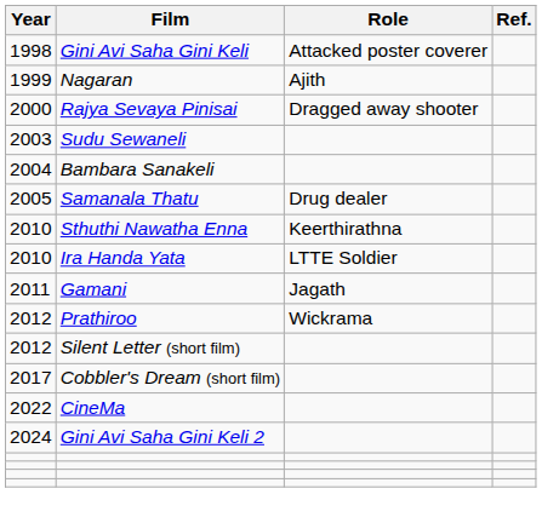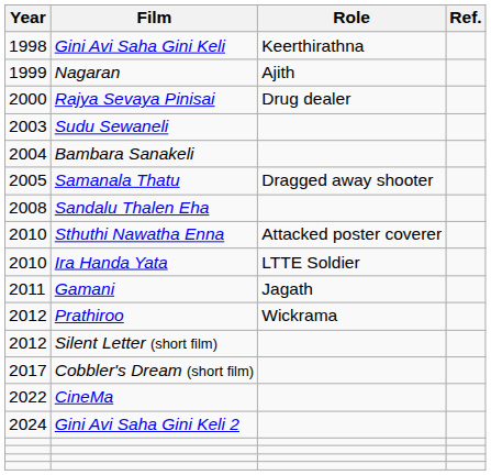 <table class="wikitable">
 <tr>
 <th>Year</th>
 <th>Film</th>
 <th>Role</th>
 <th>Ref.</th>
 </tr>
 <tr>
 <td>1998</td>
 <td><em><a href='#'>Gini Avi Saha Gini Keli</a></em></td>
-<td>Attacked poster coverer</td>
+<td>Keerthirathna</td>
 <td></td>
 </tr>
 <tr>
 <td>1999</td>
 <td><em>Nagaran</em></td>
 <td>Ajith</td>
 <td></td>
 </tr>
 <tr>
 <td>2000</td>
 <td><em><a href='#'>Rajya Sevaya Pinisai</a></em></td>
-<td>Dragged away shooter</td>
+<td>Drug dealer</td>
 <td></td>
 </tr>
 <tr>
 <td>2003</td>
 <td><em><a href='#'>Sudu Sewaneli</a></em></td>
 <td></td>
 <td></td>
 </tr>
 <tr>
 <td>2004</td>
 <td><em>Bambara Sanakeli</em></td>
 <td></td>
 <td></td>
 </tr>
 <tr>
 <td>2005</td>
 <td><em><a href='#'>Samanala Thatu</a></em></td>
-<td>Drug dealer</td>
+<td>Dragged away shooter</td>
+<td></td>
+</tr>
+<tr>
+<td>2008</td>
+<td><em><a href='#'>Sandalu Thalen Eha</a></em></td>
+<td></td>
 <td></td>
 </tr>
 <tr>
 <td>2010</td>
 <td><em><a href='#'>Sthuthi Nawatha Enna</a></em></td>
-<td>Keerthirathna</td>
+<td>Attacked poster coverer</td>
 <td></td>
 </tr>
 <tr>
 <td>2010</td>
 <td><em><a href='#'>Ira Handa Yata</a></em></td>
 <td>LTTE Soldier</td>
 <td></td>
 </tr>
 <tr>
 <td>2011</td>
 <td><em><a href='#'>Gamani</a></em></td>
 <td>Jagath</td>
 <td></td>
 </tr>
 <tr>
 <td>2012</td>
 <td><em><a href='#'>Prathiroo</a></em></td>
 <td>Wickrama</td>
 <td></td>
 </tr>
 <tr>
 <td>2012</td>
 <td><em>Silent Letter</em> <small>(short film)</small></td>
 <td></td>
 <td></td>
 </tr>
 <tr>
 <td>2017</td>
 <td><em>Cobbler's Dream</em> <small>(short film)</small></td>
 <td></td>
 <td></td>
 </tr>
 <tr>
 <td>2022</td>
 <td><em><a href='#'>CineMa</a></em></td>
 <td></td>
 <td></td>
 </tr>
 <tr>
 <td>2024</td>
 <td><em><a href='#'>Gini Avi Saha Gini Keli 2</a></em></td>
 <td></td>
 <td></td>
 </tr>
 <tr>
 <td></td>
 <td></td>
 <td></td>
 <td></td>
 </tr>
 <tr>
 <td></td>
 <td></td>
 <td></td>
 <td></td>
 </tr>
 <tr>
 <td></td>
 <td></td>
 <td></td>
 <td></td>
 </tr>
 <tr>
 <td></td>
 <td></td>
 <td></td>
 <td></td>
 </tr>
 </table>
